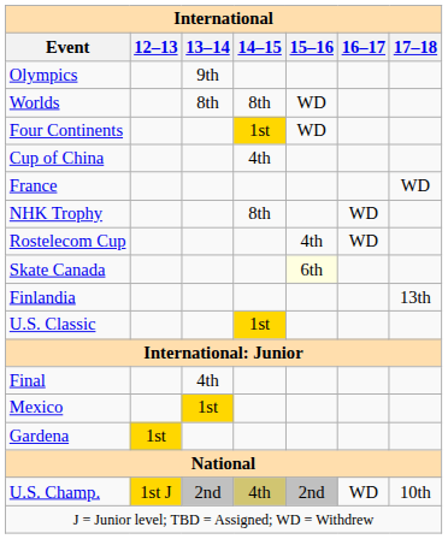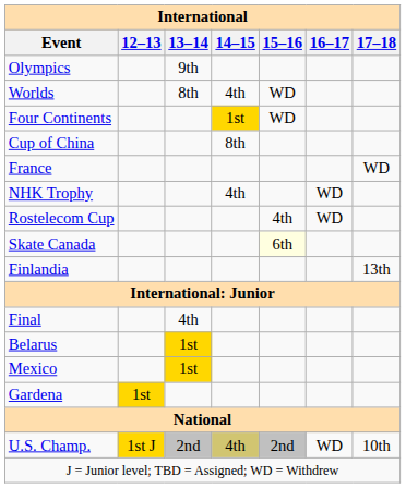 <table class="wikitable" style="text-align:center">
 <tr>
 <th colspan="7" style="background-color: #ffdead; " align="center">International</th>
 </tr>
 <tr>
 <th>Event</th>
 <th><a href='#'>12–13</a></th>
 <th><a href='#'>13–14</a></th>
 <th><a href='#'>14–15</a></th>
 <th><a href='#'>15–16</a></th>
 <th><a href='#'>16–17</a></th>
 <th><a href='#'>17–18</a></th>
 </tr>
 <tr>
 <td align=left><a href='#'>Olympics</a></td>
 <td></td>
 <td>9th</td>
 <td></td>
 <td></td>
 <td></td>
 <td></td>
 </tr>
 <tr>
 <td align=left><a href='#'>Worlds</a></td>
 <td></td>
 <td>8th</td>
-<td>8th</td>
+<td>4th</td>
 <td>WD</td>
 <td></td>
 <td></td>
 </tr>
 <tr>
 <td align=left><a href='#'>Four Continents</a></td>
 <td></td>
 <td></td>
 <td bgcolor=gold>1st</td>
 <td>WD</td>
 <td></td>
 <td></td>
 </tr>
 <tr>
 <td align=left> <a href='#'>Cup of China</a></td>
 <td></td>
 <td></td>
-<td>4th</td>
+<td>8th</td>
 <td></td>
 <td></td>
 <td></td>
 </tr>
 <tr>
 <td align=left> <a href='#'>France</a></td>
 <td></td>
 <td></td>
 <td></td>
 <td></td>
 <td></td>
 <td>WD</td>
 </tr>
 <tr>
 <td align=left> <a href='#'>NHK Trophy</a></td>
 <td></td>
 <td></td>
-<td>8th</td>
+<td>4th</td>
 <td></td>
 <td>WD</td>
 <td></td>
 </tr>
 <tr>
 <td align=left> <a href='#'>Rostelecom Cup</a></td>
 <td></td>
 <td></td>
 <td></td>
 <td>4th</td>
 <td>WD</td>
 <td></td>
 </tr>
 <tr>
 <td align=left> <a href='#'>Skate Canada</a></td>
 <td></td>
 <td></td>
 <td></td>
 <td style="background: lightyellow;">6th</td>
 <td></td>
 <td></td>
 </tr>
 <tr>
 <td align=left> <a href='#'>Finlandia</a></td>
 <td></td>
 <td></td>
 <td></td>
 <td></td>
 <td></td>
 <td>13th</td>
 </tr>
 <tr>
-<td align=left> <a href='#'>U.S. Classic</a></td>
-<td></td>
-<td></td>
-<td bgcolor=gold>1st</td>
-<td></td>
-<td></td>
-<td></td>
-</tr>
-<tr>
 <th colspan="7" style="background-color: #ffdead; " align="center">International: Junior</th>
 </tr>
 <tr>
 <td align=left> <a href='#'>Final</a></td>
 <td></td>
 <td>4th</td>
+<td></td>
+<td></td>
+<td></td>
+<td></td>
+</tr>
+<tr>
+<td align=left> <a href='#'>Belarus</a></td>
+<td></td>
+<td bgcolor=gold>1st</td>
 <td></td>
 <td></td>
 <td></td>
 <td></td>
 </tr>
 <tr>
 <td align=left> <a href='#'>Mexico</a></td>
 <td></td>
 <td bgcolor=gold>1st</td>
 <td></td>
 <td></td>
 <td></td>
 <td></td>
 </tr>
 <tr>
 <td align=left><a href='#'>Gardena</a></td>
 <td bgcolor=gold>1st</td>
 <td></td>
 <td></td>
 <td></td>
 <td></td>
 <td></td>
 </tr>
 <tr>
 <th colspan="7" style="background-color: #ffdead; " align="center">National</th>
 </tr>
 <tr>
 <td align=left><a href='#'>U.S. Champ.</a></td>
 <td bgcolor=gold>1st J</td>
 <td bgcolor=silver>2nd</td>
 <td bgcolor=d1c571>4th</td>
 <td bgcolor=silver>2nd</td>
 <td>WD</td>
 <td>10th</td>
 </tr>
 <tr>
 <td colspan="7" align="center"><small> J = Junior level; TBD = Assigned; WD = Withdrew </small></td>
 </tr>
 </table>
